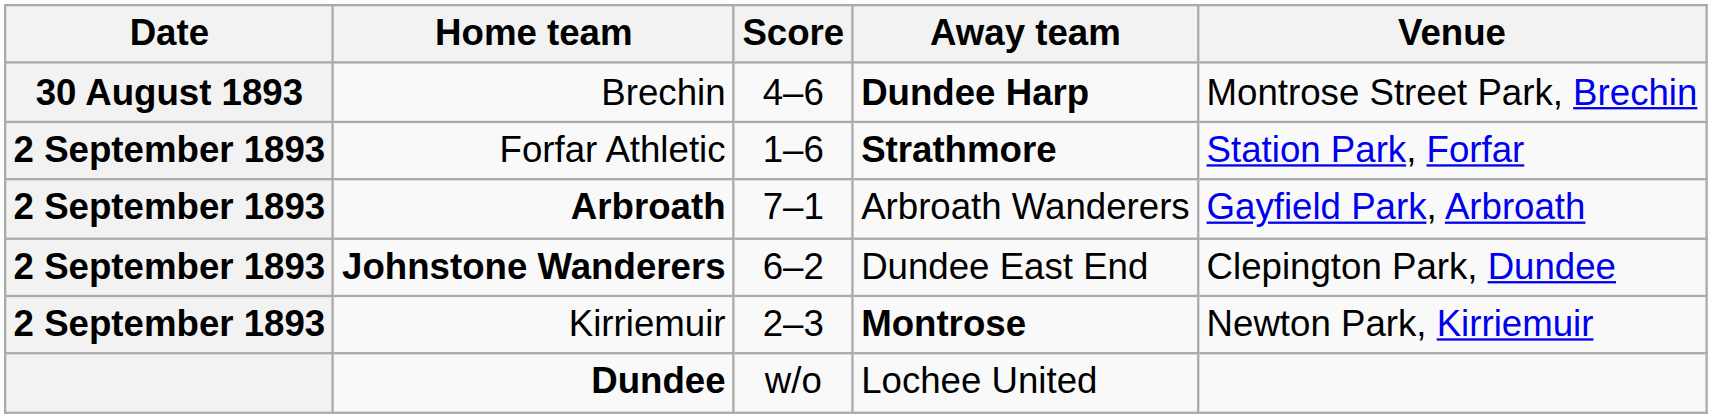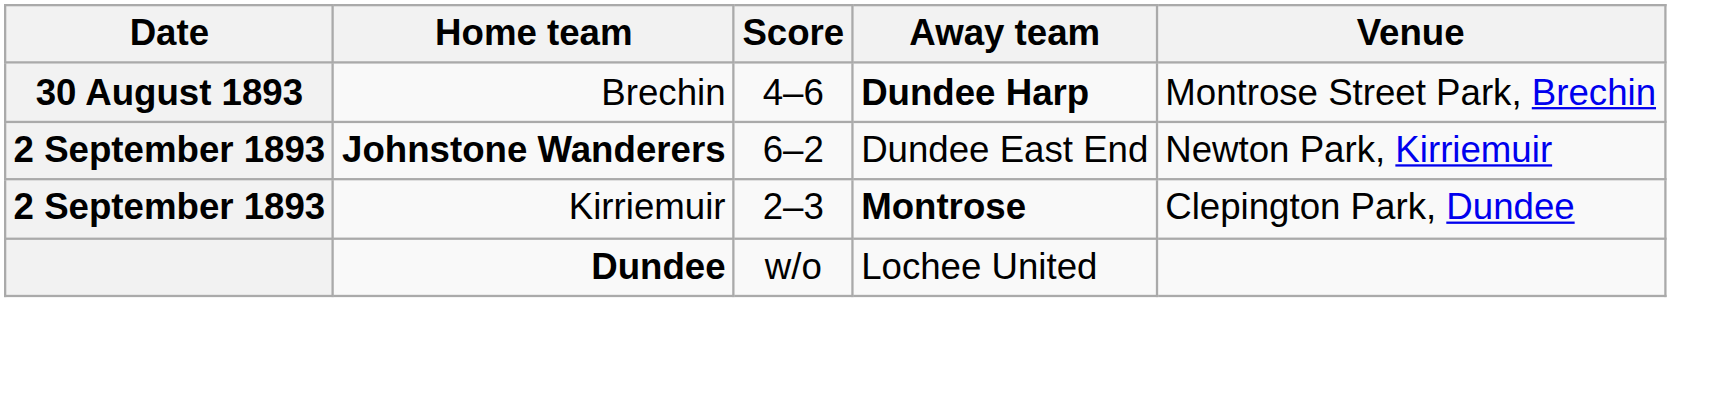 <table class="wikitable football-result-list" style="max-width: 80em; text-align: center">
 <tr>
 <th scope="col">Date</th>
 <th scope="col">Home team</th>
 <th scope="col">Score</th>
 <th scope="col">Away team</th>
 <th scope="col">Venue</th>
 </tr>
 <tr>
 <th scope="row">30 August 1893</th>
 <td align=right>Brechin</td>
 <td>4–6</td>
 <td align=left><strong>Dundee Harp</strong></td>
 <td align=left>Montrose Street Park, <a href='#'>Brechin</a></td>
 </tr>
 <tr>
 <th scope="row">2 September 1893</th>
-<td align=right>Forfar Athletic</td>
-<td>1–6</td>
-<td align=left><strong>Strathmore</strong></td>
-<td align=left><a href='#'>Station Park</a>, <a href='#'>Forfar</a></td>
-</tr>
-<tr>
-<th scope="row">2 September 1893</th>
-<td align=right><strong>Arbroath</strong></td>
-<td>7–1</td>
-<td align=left>Arbroath Wanderers</td>
-<td align=left><a href='#'>Gayfield Park</a>, <a href='#'>Arbroath</a></td>
-</tr>
-<tr>
-<th scope="row">2 September 1893</th>
 <td align=right><strong>Johnstone Wanderers</strong></td>
 <td>6–2</td>
 <td align=left>Dundee East End</td>
-<td align=left>Clepington Park, <a href='#'>Dundee</a></td>
+<td align=left>Newton Park, <a href='#'>Kirriemuir</a></td>
 </tr>
 <tr>
 <th scope="row">2 September 1893</th>
 <td align=right>Kirriemuir</td>
 <td>2–3</td>
 <td align=left><strong>Montrose</strong></td>
-<td align=left>Newton Park, <a href='#'>Kirriemuir</a></td>
+<td align=left>Clepington Park, <a href='#'>Dundee</a></td>
 </tr>
 <tr>
 <th scope="row"></th>
 <td align=right><strong>Dundee</strong></td>
 <td>w/o</td>
 <td align=left>Lochee United</td>
 <td></td>
 </tr>
 </table>
